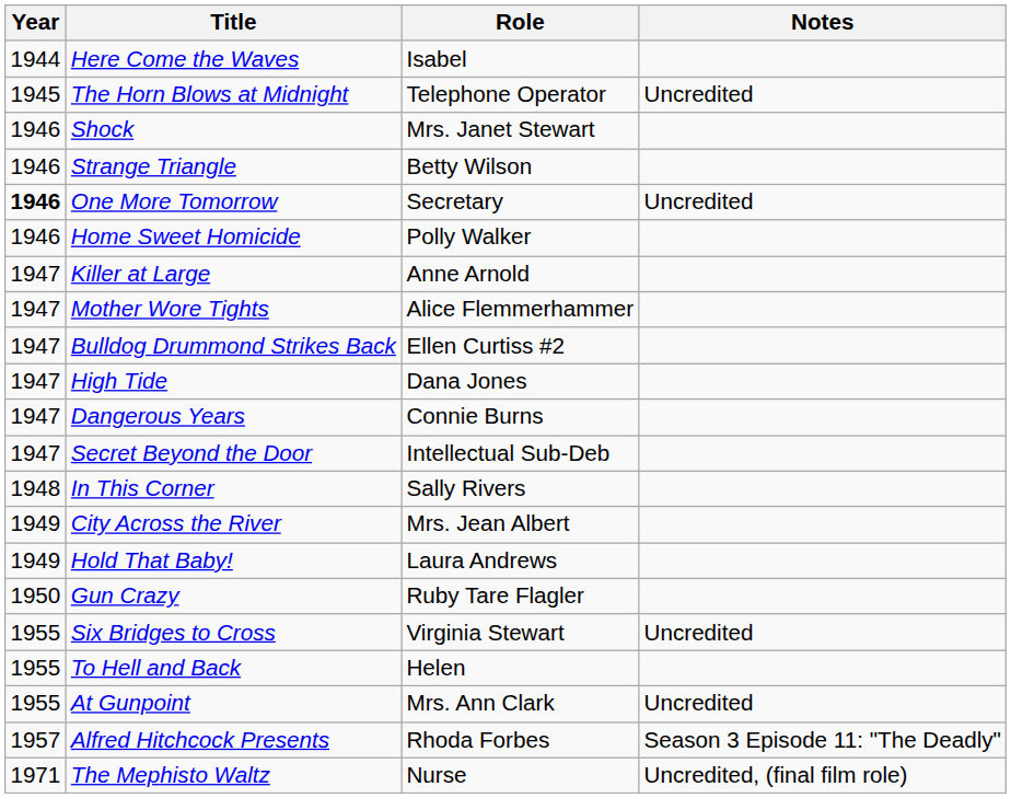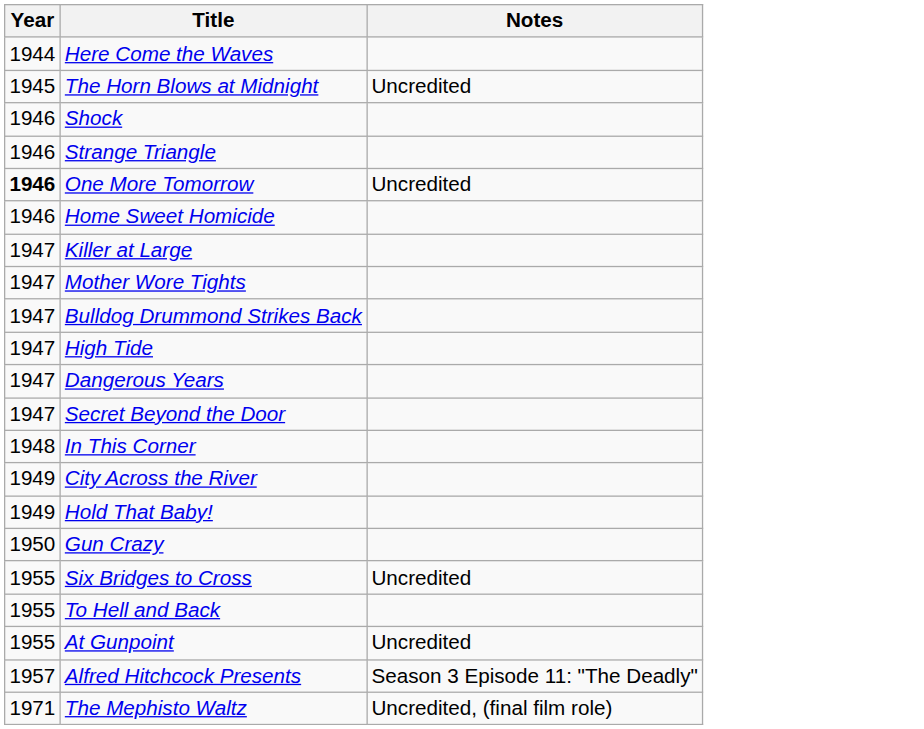 <table class="wikitable">
 <tr>
 <th>Year</th>
 <th>Title</th>
-<th>Role</th>
 <th>Notes</th>
 </tr>
 <tr>
 <td>1944</td>
 <td><em><a href='#'>Here Come the Waves</a></em></td>
-<td>Isabel</td>
 <td></td>
 </tr>
 <tr>
 <td>1945</td>
 <td><em><a href='#'>The Horn Blows at Midnight</a></em></td>
-<td>Telephone Operator</td>
 <td>Uncredited</td>
 </tr>
 <tr>
 <td>1946</td>
 <td><em><a href='#'>Shock</a></em></td>
-<td>Mrs. Janet Stewart</td>
 <td></td>
 </tr>
 <tr>
 <td>1946</td>
 <td><em><a href='#'>Strange Triangle</a></em></td>
-<td>Betty Wilson</td>
 <td></td>
 </tr>
 <tr>
 <td><strong>1946</strong></td>
 <td><em><a href='#'>One More Tomorrow</a></em></td>
-<td>Secretary</td>
 <td>Uncredited</td>
 </tr>
 <tr>
 <td>1946</td>
 <td><em><a href='#'>Home Sweet Homicide</a></em></td>
-<td>Polly Walker</td>
 <td></td>
 </tr>
 <tr>
 <td>1947</td>
 <td><em><a href='#'>Killer at Large</a></em></td>
-<td>Anne Arnold</td>
 <td></td>
 </tr>
 <tr>
 <td>1947</td>
 <td><em><a href='#'>Mother Wore Tights</a></em></td>
-<td>Alice Flemmerhammer</td>
 <td></td>
 </tr>
 <tr>
 <td>1947</td>
 <td><em><a href='#'>Bulldog Drummond Strikes Back</a></em></td>
-<td>Ellen Curtiss #2</td>
 <td></td>
 </tr>
 <tr>
 <td>1947</td>
 <td><em><a href='#'>High Tide</a></em></td>
-<td>Dana Jones</td>
 <td></td>
 </tr>
 <tr>
 <td>1947</td>
 <td><em><a href='#'>Dangerous Years</a></em></td>
-<td>Connie Burns</td>
 <td></td>
 </tr>
 <tr>
 <td>1947</td>
 <td><em><a href='#'>Secret Beyond the Door</a></em></td>
-<td>Intellectual Sub-Deb</td>
 <td></td>
 </tr>
 <tr>
 <td>1948</td>
 <td><em><a href='#'>In This Corner</a></em></td>
-<td>Sally Rivers</td>
 <td></td>
 </tr>
 <tr>
 <td>1949</td>
 <td><em><a href='#'>City Across the River</a></em></td>
-<td>Mrs. Jean Albert</td>
 <td></td>
 </tr>
 <tr>
 <td>1949</td>
 <td><em><a href='#'>Hold That Baby!</a></em></td>
-<td>Laura Andrews</td>
 <td></td>
 </tr>
 <tr>
 <td>1950</td>
 <td><em><a href='#'>Gun Crazy</a></em></td>
-<td>Ruby Tare Flagler</td>
 <td></td>
 </tr>
 <tr>
 <td>1955</td>
 <td><em><a href='#'>Six Bridges to Cross</a></em></td>
-<td>Virginia Stewart</td>
 <td>Uncredited</td>
 </tr>
 <tr>
 <td>1955</td>
 <td><em><a href='#'>To Hell and Back</a></em></td>
-<td>Helen</td>
 <td></td>
 </tr>
 <tr>
 <td>1955</td>
 <td><em><a href='#'>At Gunpoint</a></em></td>
-<td>Mrs. Ann Clark</td>
 <td>Uncredited</td>
 </tr>
 <tr>
 <td>1957</td>
 <td><em><a href='#'>Alfred Hitchcock Presents</a></em></td>
-<td>Rhoda Forbes</td>
 <td>Season 3 Episode 11: "The Deadly"</td>
 </tr>
 <tr>
 <td>1971</td>
 <td><em><a href='#'>The Mephisto Waltz</a></em></td>
-<td>Nurse</td>
 <td>Uncredited, (final film role)</td>
 </tr>
 </table>
